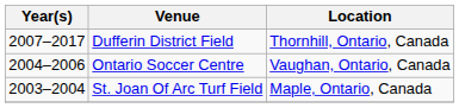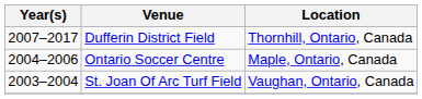 <table class="wikitable">
 <tr>
 <th>Year(s)</th>
 <th>Venue</th>
 <th>Location</th>
 </tr>
 <tr>
 <td>2007–2017</td>
 <td><a href='#'>Dufferin District Field</a></td>
 <td><a href='#'>Thornhill, Ontario</a>, Canada</td>
 </tr>
 <tr>
 <td>2004–2006</td>
 <td><a href='#'>Ontario Soccer Centre</a></td>
-<td><a href='#'>Vaughan, Ontario</a>, Canada</td>
+<td><a href='#'>Maple, Ontario</a>, Canada</td>
 </tr>
 <tr>
 <td>2003–2004</td>
 <td><a href='#'>St. Joan Of Arc Turf Field</a></td>
-<td><a href='#'>Maple, Ontario</a>, Canada</td>
+<td><a href='#'>Vaughan, Ontario</a>, Canada</td>
 </tr>
 <tr>
 </tr>
 </table>
